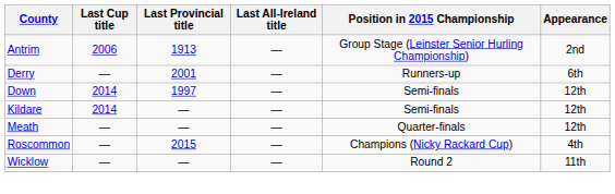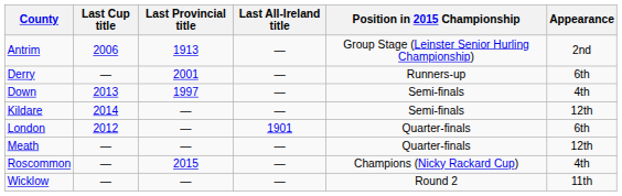 <table class="wikitable sortable" style="text-align:center">
 <tr>
 <th><a href='#'>County</a></th>
 <th>Last Cup title</th>
 <th>Last Provincial title</th>
 <th>Last All-Ireland title</th>
 <th>Position in <a href='#'>2015</a> Championship</th>
 <th>Appearance</th>
 </tr>
 <tr>
 <td style="text-align:left"><a href='#'>Antrim</a></td>
 <td><a href='#'>2006</a></td>
 <td><a href='#'>1913</a></td>
 <td>—</td>
 <td>Group Stage (<a href='#'>Leinster Senior Hurling Championship</a>)</td>
 <td>2nd</td>
 </tr>
 <tr>
 <td style="text-align:left"> <a href='#'>Derry</a></td>
 <td>—</td>
 <td><a href='#'>2001</a></td>
 <td>—</td>
 <td>Runners-up</td>
 <td>6th</td>
 </tr>
 <tr>
 <td style="text-align:left"> <a href='#'>Down</a></td>
-<td><a href='#'>2014</a></td>
+<td><a href='#'>2013</a></td>
 <td><a href='#'>1997</a></td>
 <td>—</td>
 <td>Semi-finals</td>
-<td>12th</td>
+<td>4th</td>
 </tr>
 <tr>
 <td style="text-align:left"> <a href='#'>Kildare</a></td>
 <td><a href='#'>2014</a></td>
 <td>—</td>
 <td>—</td>
 <td>Semi-finals</td>
 <td>12th</td>
+</tr>
+<tr>
+<td style="text-align:left"><a href='#'>London</a></td>
+<td><a href='#'>2012</a></td>
+<td>—</td>
+<td><a href='#'>1901</a></td>
+<td>Quarter-finals</td>
+<td>6th</td>
 </tr>
 <tr>
 <td style="text-align:left"><a href='#'>Meath</a></td>
 <td>—</td>
 <td>—</td>
 <td>—</td>
 <td>Quarter-finals</td>
 <td>12th</td>
 </tr>
 <tr>
 <td style="text-align:left"><a href='#'>Roscommon</a></td>
 <td>—</td>
 <td><a href='#'>2015</a></td>
 <td>—</td>
 <td>Champions (<a href='#'>Nicky Rackard Cup</a>)</td>
 <td>4th</td>
 </tr>
 <tr>
 <td style="text-align:left"> <a href='#'>Wicklow</a></td>
 <td>—</td>
 <td>—</td>
 <td>—</td>
 <td>Round 2</td>
 <td>11th</td>
 </tr>
 </table>
